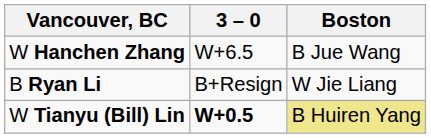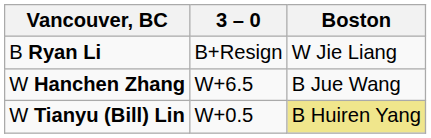 <table class="wikitable">
 <tr>
 <th>Vancouver, BC</th>
 <th>3 – 0</th>
 <th>Boston</th>
 </tr>
 <tr>
+<td>B <strong>Ryan Li</strong></td>
+<td>B+Resign</td>
+<td>W Jie Liang</td>
+</tr>
+<tr>
 <td>W <strong>Hanchen Zhang</strong></td>
 <td>W+6.5</td>
 <td>B Jue Wang</td>
 </tr>
 <tr>
-<td>B <strong>Ryan Li</strong></td>
-<td>B+Resign</td>
-<td>W Jie Liang</td>
-</tr>
-<tr>
 <td>W <strong>Tianyu (Bill) Lin</strong></td>
-<td><strong>W+0.5</strong></td>
+<td>W+0.5</td>
 <td style="background: khaki;">B Huiren Yang</td>
 </tr>
 </table>
